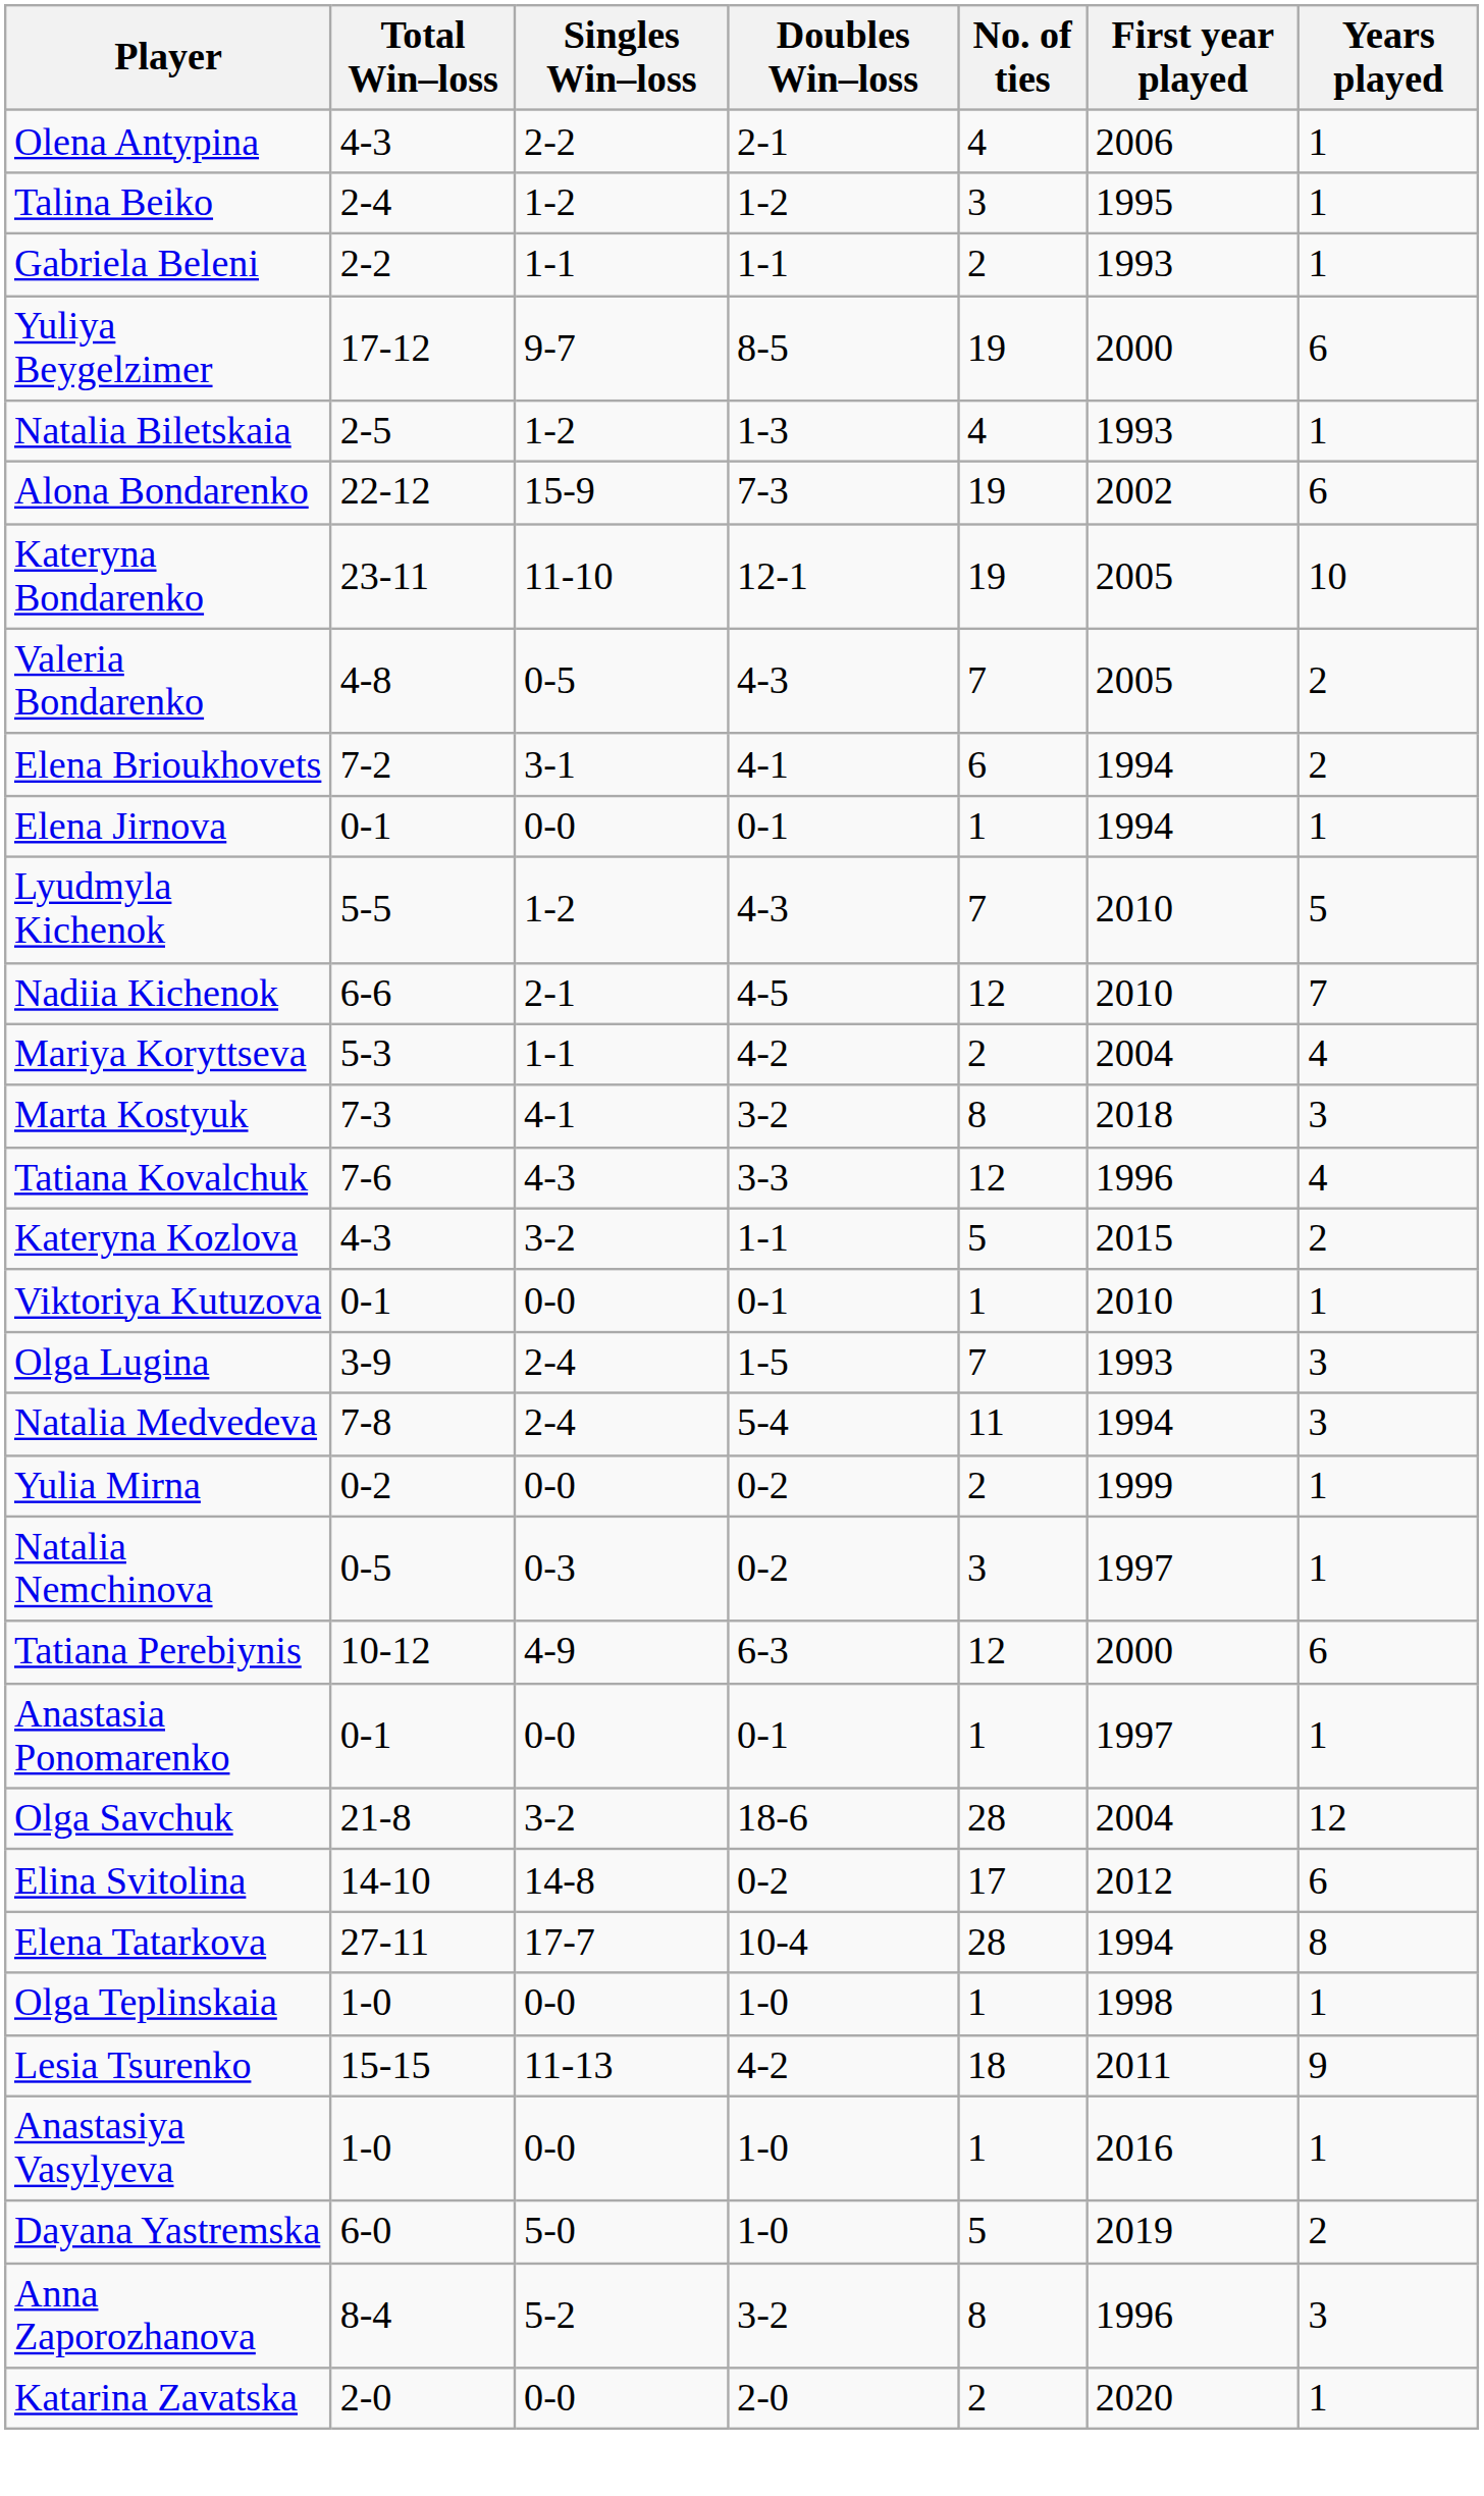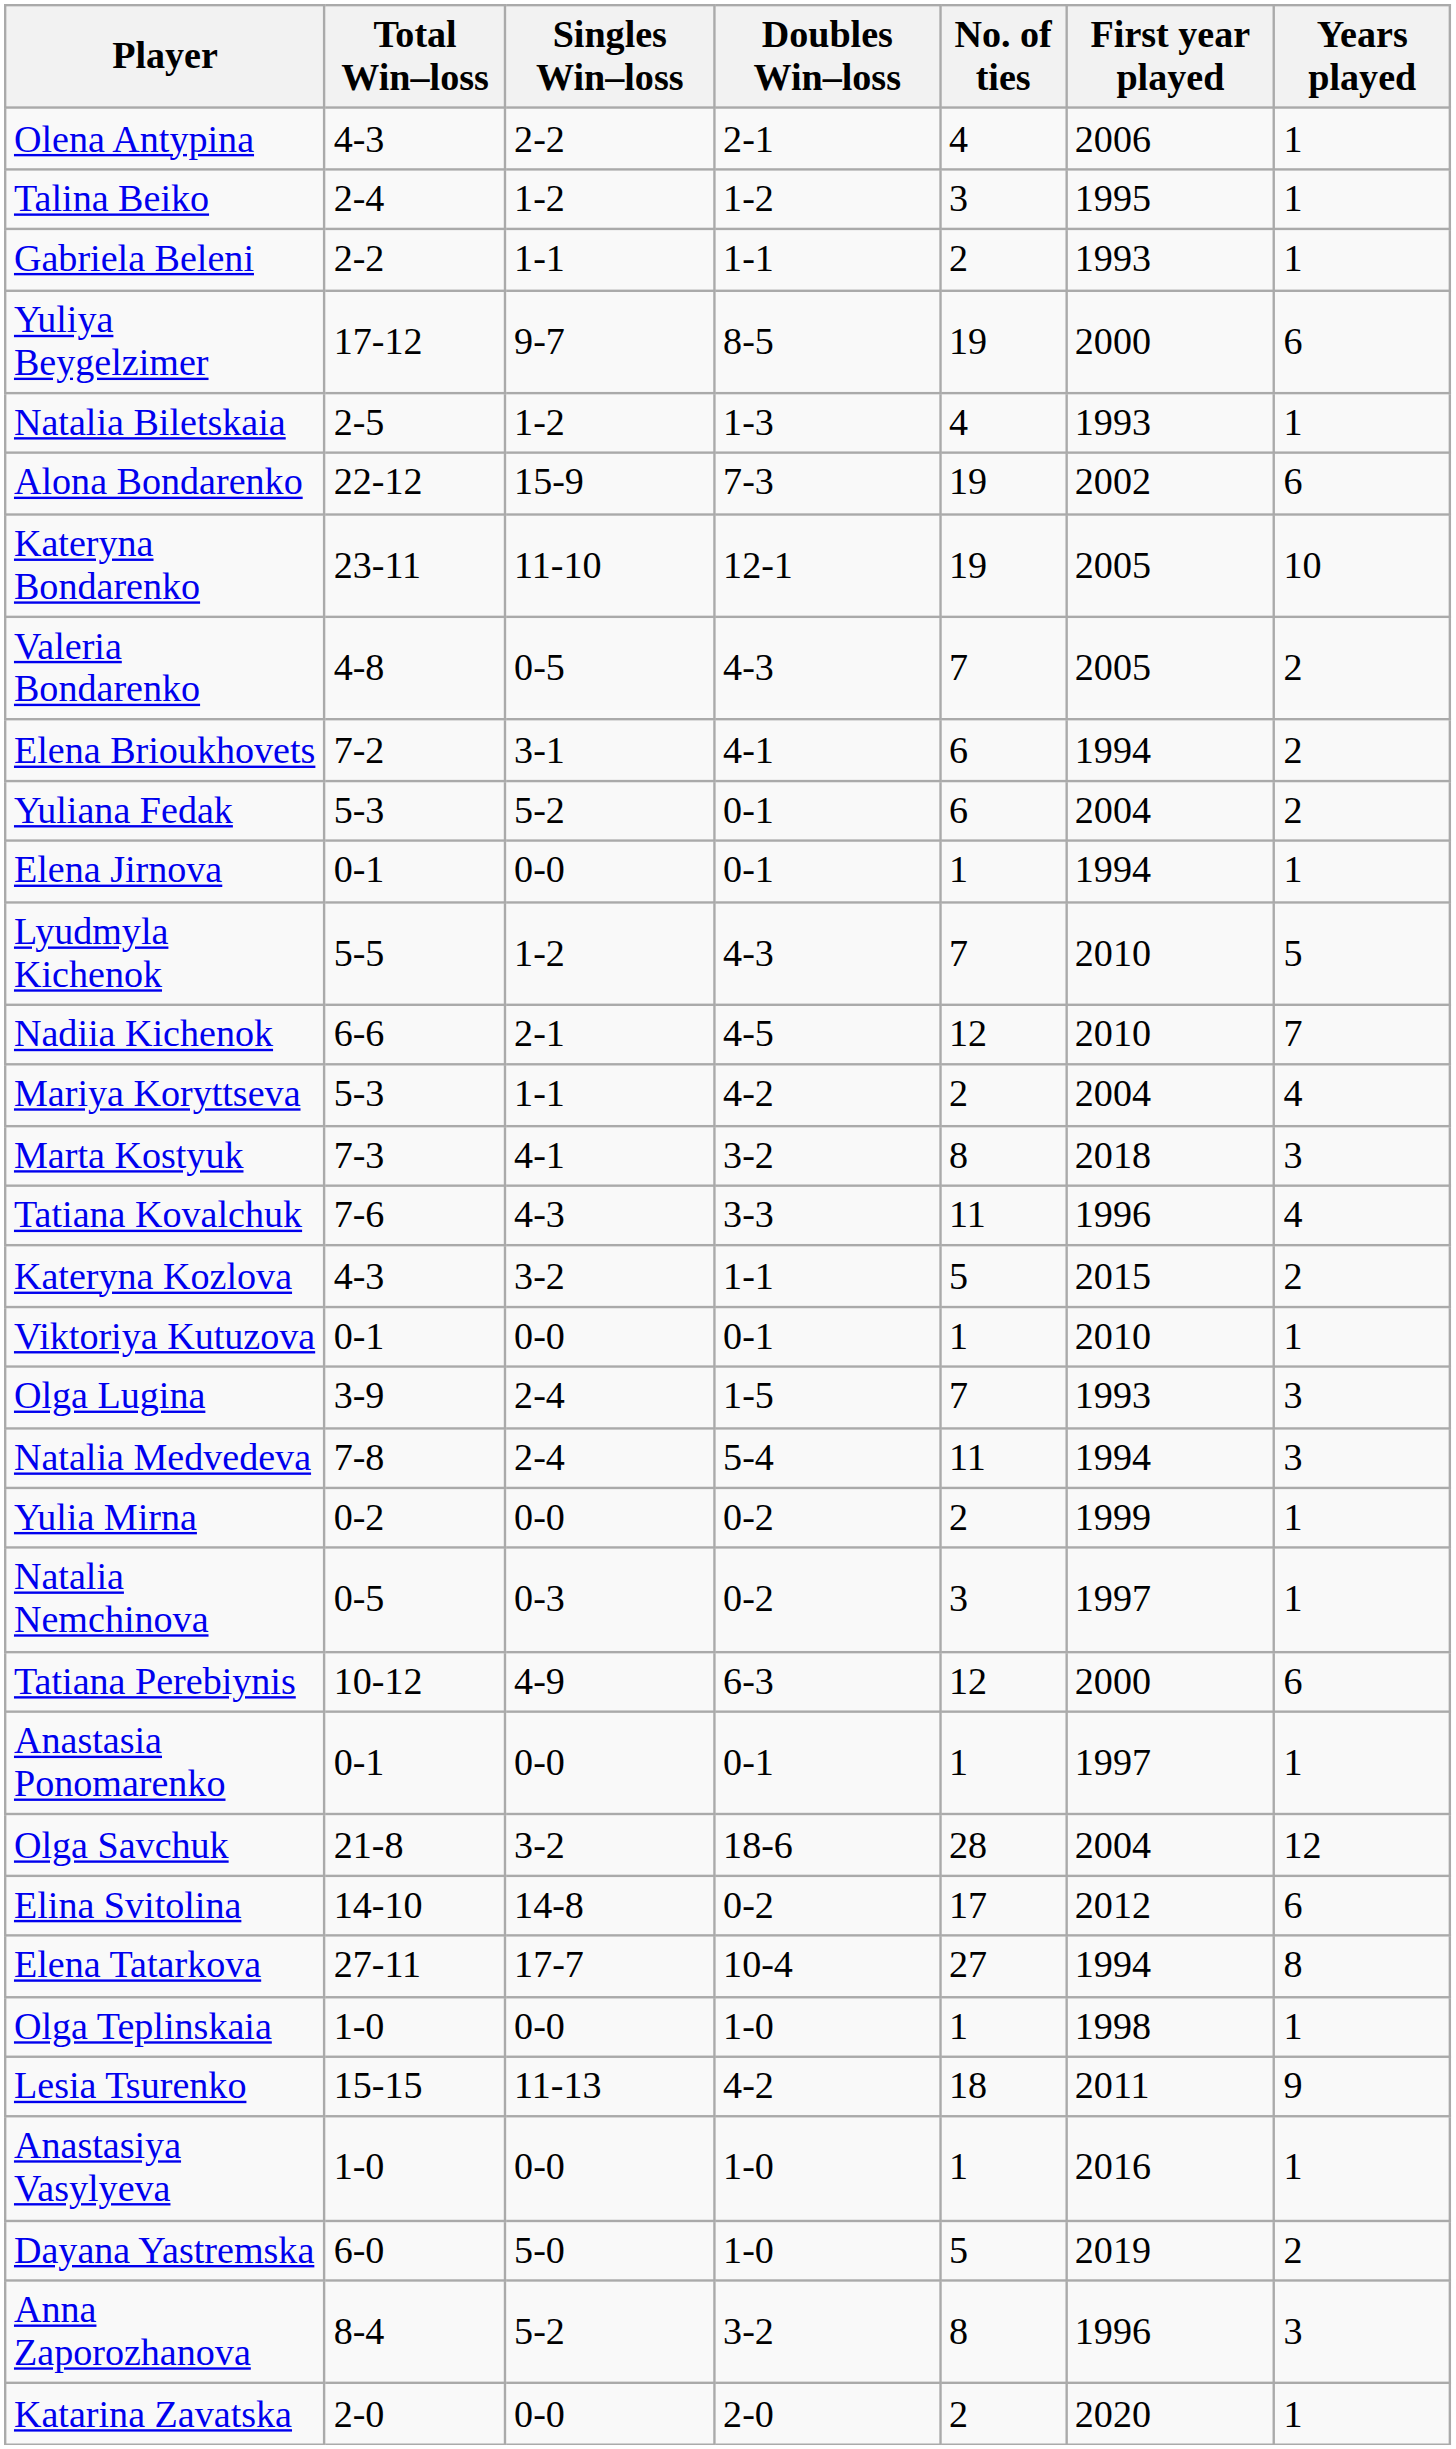 <table class="wikitable">
 <tr>
 <th>Player</th>
 <th>Total Win–loss</th>
 <th>Singles Win–loss</th>
 <th>Doubles Win–loss</th>
 <th>No. of ties</th>
 <th>First year played</th>
 <th>Years played</th>
 </tr>
 <tr>
 <td><a href='#'>Olena Antypina</a></td>
 <td>4-3</td>
 <td>2-2</td>
 <td>2-1</td>
 <td>4</td>
 <td>2006</td>
 <td>1</td>
 </tr>
 <tr>
 <td><a href='#'>Talina Beiko</a></td>
 <td>2-4</td>
 <td>1-2</td>
 <td>1-2</td>
 <td>3</td>
 <td>1995</td>
 <td>1</td>
 </tr>
 <tr>
 <td><a href='#'>Gabriela Beleni</a></td>
 <td>2-2</td>
 <td>1-1</td>
 <td>1-1</td>
 <td>2</td>
 <td>1993</td>
 <td>1</td>
 </tr>
 <tr>
 <td><a href='#'>Yuliya Beygelzimer</a></td>
 <td>17-12</td>
 <td>9-7</td>
 <td>8-5</td>
 <td>19</td>
 <td>2000</td>
 <td>6</td>
 </tr>
 <tr>
 <td><a href='#'>Natalia Biletskaia</a></td>
 <td>2-5</td>
 <td>1-2</td>
 <td>1-3</td>
 <td>4</td>
 <td>1993</td>
 <td>1</td>
 </tr>
 <tr>
 <td><a href='#'>Alona Bondarenko</a></td>
 <td>22-12</td>
 <td>15-9</td>
 <td>7-3</td>
 <td>19</td>
 <td>2002</td>
 <td>6</td>
 </tr>
 <tr>
 <td><a href='#'>Kateryna Bondarenko</a></td>
 <td>23-11</td>
 <td>11-10</td>
 <td>12-1</td>
 <td>19</td>
 <td>2005</td>
 <td>10</td>
 </tr>
 <tr>
 <td><a href='#'>Valeria Bondarenko</a></td>
 <td>4-8</td>
 <td>0-5</td>
 <td>4-3</td>
 <td>7</td>
 <td>2005</td>
 <td>2</td>
 </tr>
 <tr>
 <td><a href='#'>Elena Brioukhovets</a></td>
 <td>7-2</td>
 <td>3-1</td>
 <td>4-1</td>
 <td>6</td>
 <td>1994</td>
 <td>2</td>
 </tr>
 <tr>
+<td><a href='#'>Yuliana Fedak</a></td>
+<td>5-3</td>
+<td>5-2</td>
+<td>0-1</td>
+<td>6</td>
+<td>2004</td>
+<td>2</td>
+</tr>
+<tr>
 <td><a href='#'>Elena Jirnova</a></td>
 <td>0-1</td>
 <td>0-0</td>
 <td>0-1</td>
 <td>1</td>
 <td>1994</td>
 <td>1</td>
 </tr>
 <tr>
 <td><a href='#'>Lyudmyla Kichenok</a></td>
 <td>5-5</td>
 <td>1-2</td>
 <td>4-3</td>
 <td>7</td>
 <td>2010</td>
 <td>5</td>
 </tr>
 <tr>
 <td><a href='#'>Nadiia Kichenok</a></td>
 <td>6-6</td>
 <td>2-1</td>
 <td>4-5</td>
 <td>12</td>
 <td>2010</td>
 <td>7</td>
 </tr>
 <tr>
 <td><a href='#'>Mariya Koryttseva</a></td>
 <td>5-3</td>
 <td>1-1</td>
 <td>4-2</td>
 <td>2</td>
 <td>2004</td>
 <td>4</td>
 </tr>
 <tr>
 <td><a href='#'>Marta Kostyuk</a></td>
 <td>7-3</td>
 <td>4-1</td>
 <td>3-2</td>
 <td>8</td>
 <td>2018</td>
 <td>3</td>
 </tr>
 <tr>
 <td><a href='#'>Tatiana Kovalchuk</a></td>
 <td>7-6</td>
 <td>4-3</td>
 <td>3-3</td>
-<td>12</td>
+<td>11</td>
 <td>1996</td>
 <td>4</td>
 </tr>
 <tr>
 <td><a href='#'>Kateryna Kozlova</a></td>
 <td>4-3</td>
 <td>3-2</td>
 <td>1-1</td>
 <td>5</td>
 <td>2015</td>
 <td>2</td>
 </tr>
 <tr>
 <td><a href='#'>Viktoriya Kutuzova</a></td>
 <td>0-1</td>
 <td>0-0</td>
 <td>0-1</td>
 <td>1</td>
 <td>2010</td>
 <td>1</td>
 </tr>
 <tr>
 <td><a href='#'>Olga Lugina</a></td>
 <td>3-9</td>
 <td>2-4</td>
 <td>1-5</td>
 <td>7</td>
 <td>1993</td>
 <td>3</td>
 </tr>
 <tr>
 <td><a href='#'>Natalia Medvedeva</a></td>
 <td>7-8</td>
 <td>2-4</td>
 <td>5-4</td>
 <td>11</td>
 <td>1994</td>
 <td>3</td>
 </tr>
 <tr>
 <td><a href='#'>Yulia Mirna</a></td>
 <td>0-2</td>
 <td>0-0</td>
 <td>0-2</td>
 <td>2</td>
 <td>1999</td>
 <td>1</td>
 </tr>
 <tr>
 <td><a href='#'>Natalia Nemchinova</a></td>
 <td>0-5</td>
 <td>0-3</td>
 <td>0-2</td>
 <td>3</td>
 <td>1997</td>
 <td>1</td>
 </tr>
 <tr>
 <td><a href='#'>Tatiana Perebiynis</a></td>
 <td>10-12</td>
 <td>4-9</td>
 <td>6-3</td>
 <td>12</td>
 <td>2000</td>
 <td>6</td>
 </tr>
 <tr>
 <td><a href='#'>Anastasia Ponomarenko</a></td>
 <td>0-1</td>
 <td>0-0</td>
 <td>0-1</td>
 <td>1</td>
 <td>1997</td>
 <td>1</td>
 </tr>
 <tr>
 <td><a href='#'>Olga Savchuk</a></td>
 <td>21-8</td>
 <td>3-2</td>
 <td>18-6</td>
 <td>28</td>
 <td>2004</td>
 <td>12</td>
 </tr>
 <tr>
 <td><a href='#'>Elina Svitolina</a></td>
 <td>14-10</td>
 <td>14-8</td>
 <td>0-2</td>
 <td>17</td>
 <td>2012</td>
 <td>6</td>
 </tr>
 <tr>
 <td><a href='#'>Elena Tatarkova</a></td>
 <td>27-11</td>
 <td>17-7</td>
 <td>10-4</td>
-<td>28</td>
+<td>27</td>
 <td>1994</td>
 <td>8</td>
 </tr>
 <tr>
 <td><a href='#'>Olga Teplinskaia</a></td>
 <td>1-0</td>
 <td>0-0</td>
 <td>1-0</td>
 <td>1</td>
 <td>1998</td>
 <td>1</td>
 </tr>
 <tr>
 <td><a href='#'>Lesia Tsurenko</a></td>
 <td>15-15</td>
 <td>11-13</td>
 <td>4-2</td>
 <td>18</td>
 <td>2011</td>
 <td>9</td>
 </tr>
 <tr>
 <td><a href='#'>Anastasiya Vasylyeva</a></td>
 <td>1-0</td>
 <td>0-0</td>
 <td>1-0</td>
 <td>1</td>
 <td>2016</td>
 <td>1</td>
 </tr>
 <tr>
 <td><a href='#'>Dayana Yastremska</a></td>
 <td>6-0</td>
 <td>5-0</td>
 <td>1-0</td>
 <td>5</td>
 <td>2019</td>
 <td>2</td>
 </tr>
 <tr>
 <td><a href='#'>Anna Zaporozhanova</a></td>
 <td>8-4</td>
 <td>5-2</td>
 <td>3-2</td>
 <td>8</td>
 <td>1996</td>
 <td>3</td>
 </tr>
 <tr>
 <td><a href='#'>Katarina Zavatska</a></td>
 <td>2-0</td>
 <td>0-0</td>
 <td>2-0</td>
 <td>2</td>
 <td>2020</td>
 <td>1</td>
 </tr>
 </table>
